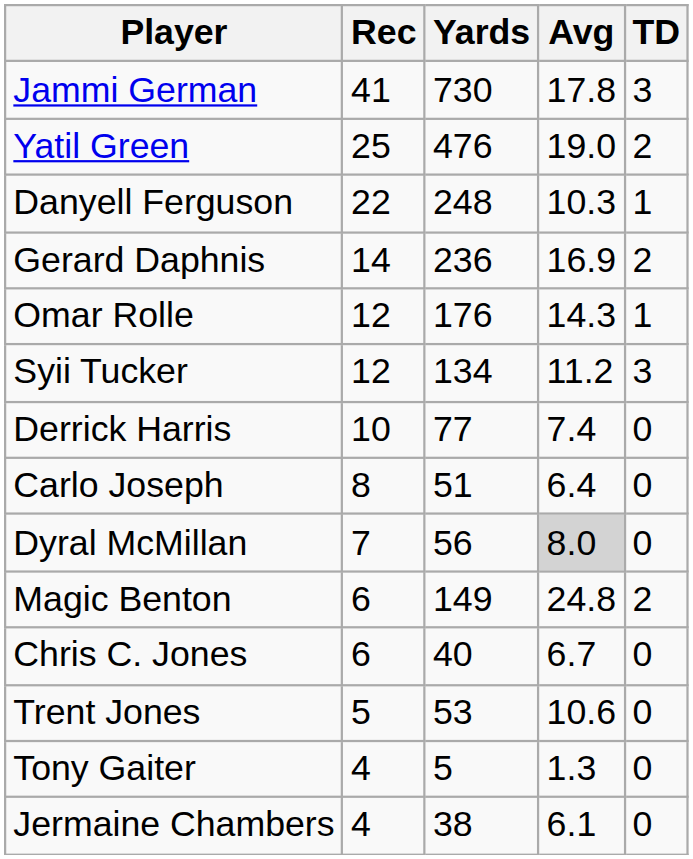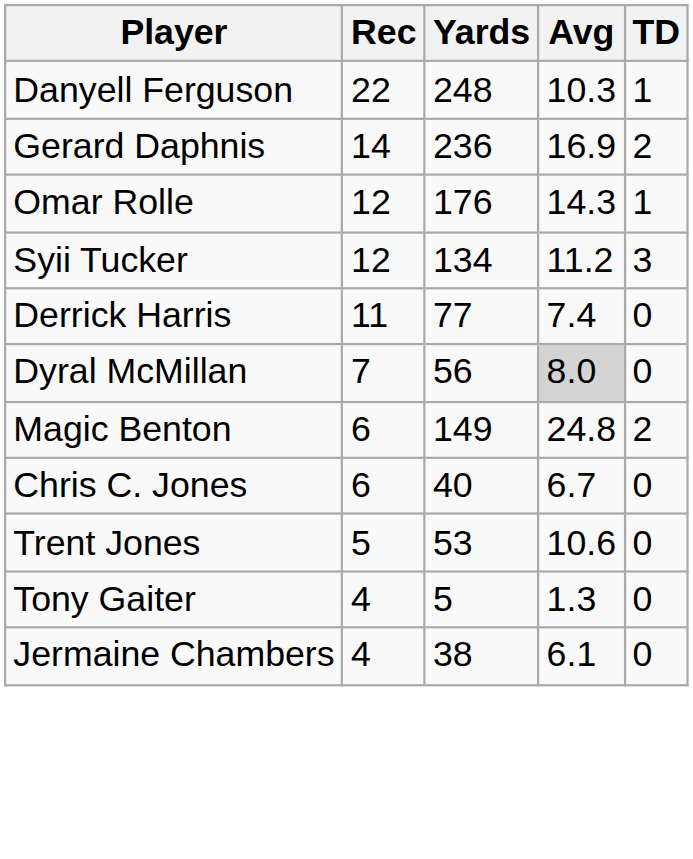 <table class="wikitable">
 <tr>
 <th>Player</th>
 <th>Rec</th>
 <th>Yards</th>
 <th>Avg</th>
 <th>TD</th>
-</tr>
-<tr>
-<td><a href='#'>Jammi German</a></td>
-<td>41</td>
-<td>730</td>
-<td>17.8</td>
-<td>3</td>
-</tr>
-<tr>
-<td><a href='#'>Yatil Green</a></td>
-<td>25</td>
-<td>476</td>
-<td>19.0</td>
-<td>2</td>
 </tr>
 <tr>
 <td>Danyell Ferguson</td>
 <td>22</td>
 <td>248</td>
 <td>10.3</td>
 <td>1</td>
 </tr>
 <tr>
 <td>Gerard Daphnis</td>
 <td>14</td>
 <td>236</td>
 <td>16.9</td>
 <td>2</td>
 </tr>
 <tr>
 <td>Omar Rolle</td>
 <td>12</td>
 <td>176</td>
 <td>14.3</td>
 <td>1</td>
 </tr>
 <tr>
 <td>Syii Tucker</td>
 <td>12</td>
 <td>134</td>
 <td>11.2</td>
 <td>3</td>
 </tr>
 <tr>
 <td>Derrick Harris</td>
-<td>10</td>
+<td>11</td>
 <td>77</td>
 <td>7.4</td>
-<td>0</td>
-</tr>
-<tr>
-<td>Carlo Joseph</td>
-<td>8</td>
-<td>51</td>
-<td>6.4</td>
 <td>0</td>
 </tr>
 <tr>
 <td>Dyral McMillan</td>
 <td>7</td>
 <td>56</td>
 <td style="background: lightgrey;">8.0</td>
 <td>0</td>
 </tr>
 <tr>
 <td>Magic Benton</td>
 <td>6</td>
 <td>149</td>
 <td>24.8</td>
 <td>2</td>
 </tr>
 <tr>
 <td>Chris C. Jones</td>
 <td>6</td>
 <td>40</td>
 <td>6.7</td>
 <td>0</td>
 </tr>
 <tr>
 <td>Trent Jones</td>
 <td>5</td>
 <td>53</td>
 <td>10.6</td>
 <td>0</td>
 </tr>
 <tr>
 <td>Tony Gaiter</td>
 <td>4</td>
 <td>5</td>
 <td>1.3</td>
 <td>0</td>
 </tr>
 <tr>
 <td>Jermaine Chambers</td>
 <td>4</td>
 <td>38</td>
 <td>6.1</td>
 <td>0</td>
 </tr>
 </table>
